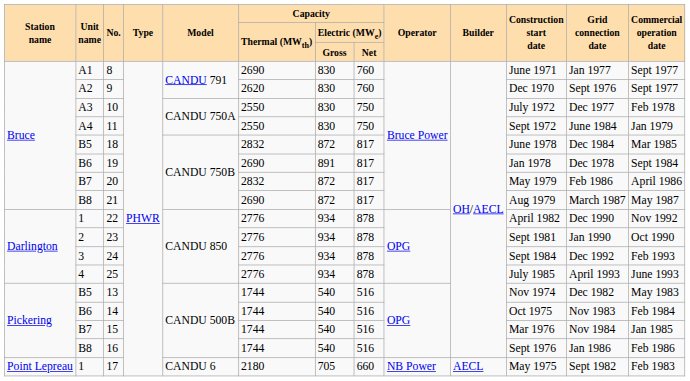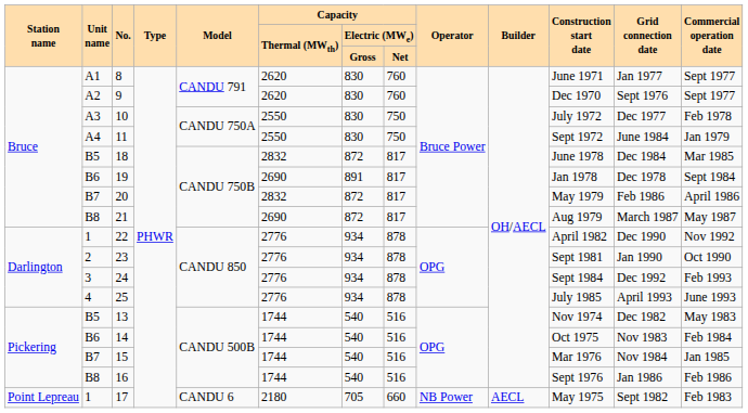 <table class="wikitable sortable">
 <tr>
 <th scope="row" rowspan="3" style="background:#FFDEAD;"><small>Station<br>name</small></th>
 <th scope="row" rowspan="3" style="background:#FFDEAD;"><small>Unit<br>name</small></th>
 <th scope="row" rowspan="3" style="background:#FFDEAD;"><small>No.</small></th>
 <th scope="row" rowspan="3" style="background:#FFDEAD;"><small>Type</small></th>
 <th scope="row" rowspan="3" style="background:#FFDEAD;"><small>Model</small></th>
 <th scope="col" colspan="3" style="background:#FFDEAD;"><small>Capacity</small></th>
 <th scope="row" rowspan="3" style="background:#FFDEAD;"><small>Operator</small></th>
 <th scope="row" rowspan="3" style="background:#FFDEAD;"><small>Builder</small></th>
 <th scope="row" rowspan="3" style="background:#FFDEAD;"><small>Construction<br>start<br>date</small></th>
 <th scope="row" rowspan="3" style="background:#FFDEAD;"><small>Grid<br>connection<br>date</small></th>
 <th scope="row" rowspan="3" style="background:#FFDEAD;"><small>Commercial<br>operation<br>date</small></th>
 </tr>
 <tr>
 <th rowspan="2" style="background:#FFDEAD;"><small>Thermal (MW<sub>th</sub>)</small></th>
 <th colspan="2" style="background:#FFDEAD;"><small>Electric (MW<sub>e</sub>)</small></th>
 </tr>
 <tr>
 <th style="background:#FFDEAD;"><small>Gross</small></th>
 <th style="background:#FFDEAD;"><small>Net</small></th>
 </tr>
 <tr>
 <td rowspan="8"><a href='#'>Bruce</a></td>
 <td>A1</td>
 <td>8</td>
 <td rowspan="17"><a href='#'>PHWR</a></td>
 <td rowspan="2"><a href='#'>CANDU</a> 791</td>
-<td>2690</td>
+<td>2620</td>
 <td>830</td>
 <td>760</td>
 <td rowspan="8"><a href='#'>Bruce Power</a></td>
 <td rowspan="16"><a href='#'>OH</a>/<a href='#'>AECL</a></td>
 <td>June 1971</td>
 <td>Jan 1977</td>
 <td>Sept 1977</td>
 </tr>
 <tr>
 <td>A2</td>
 <td>9</td>
 <td>2620</td>
 <td>830</td>
 <td>760</td>
 <td>Dec 1970</td>
 <td>Sept 1976</td>
 <td>Sept 1977</td>
 </tr>
 <tr>
 <td>A3</td>
 <td>10</td>
 <td rowspan="2">CANDU 750A</td>
 <td>2550</td>
 <td>830</td>
 <td>750</td>
 <td>July 1972</td>
 <td>Dec 1977</td>
 <td>Feb 1978</td>
 </tr>
 <tr>
 <td>A4</td>
 <td>11</td>
 <td>2550</td>
 <td>830</td>
 <td>750</td>
 <td>Sept 1972</td>
 <td>June 1984</td>
 <td>Jan 1979</td>
 </tr>
 <tr>
 <td>B5</td>
 <td>18</td>
 <td rowspan="4">CANDU 750B</td>
 <td>2832</td>
 <td>872</td>
 <td>817</td>
 <td>June 1978</td>
 <td>Dec 1984</td>
 <td>Mar 1985</td>
 </tr>
 <tr>
 <td>B6</td>
 <td>19</td>
 <td>2690</td>
 <td>891</td>
 <td>817</td>
 <td>Jan 1978</td>
 <td>Dec 1978</td>
 <td>Sept 1984</td>
 </tr>
 <tr>
 <td>B7</td>
 <td>20</td>
 <td>2832</td>
 <td>872</td>
 <td>817</td>
 <td>May 1979</td>
 <td>Feb 1986</td>
 <td>April 1986</td>
 </tr>
 <tr>
 <td>B8</td>
 <td>21</td>
 <td>2690</td>
 <td>872</td>
 <td>817</td>
 <td>Aug 1979</td>
 <td>March 1987</td>
 <td>May 1987</td>
 </tr>
 <tr>
 <td rowspan="4"><a href='#'>Darlington</a></td>
 <td>1</td>
 <td>22</td>
 <td rowspan="4">CANDU 850</td>
 <td>2776</td>
 <td>934</td>
 <td>878</td>
 <td rowspan="4"><a href='#'>OPG</a></td>
 <td>April 1982</td>
 <td>Dec 1990</td>
 <td>Nov 1992</td>
 </tr>
 <tr>
 <td>2</td>
 <td>23</td>
 <td>2776</td>
 <td>934</td>
 <td>878</td>
 <td>Sept 1981</td>
 <td>Jan 1990</td>
 <td>Oct 1990</td>
 </tr>
 <tr>
 <td>3</td>
 <td>24</td>
 <td>2776</td>
 <td>934</td>
 <td>878</td>
 <td>Sept 1984</td>
 <td>Dec 1992</td>
 <td>Feb 1993</td>
 </tr>
 <tr>
 <td>4</td>
 <td>25</td>
 <td>2776</td>
 <td>934</td>
 <td>878</td>
 <td>July 1985</td>
 <td>April 1993</td>
 <td>June 1993</td>
 </tr>
 <tr>
 <td rowspan="4"><a href='#'>Pickering</a></td>
 <td>B5</td>
 <td>13</td>
 <td rowspan="4">CANDU 500B</td>
 <td>1744</td>
 <td>540</td>
 <td>516</td>
 <td rowspan="4"><a href='#'>OPG</a></td>
 <td>Nov 1974</td>
 <td>Dec 1982</td>
 <td>May 1983</td>
 </tr>
 <tr>
 <td>B6</td>
 <td>14</td>
 <td>1744</td>
 <td>540</td>
 <td>516</td>
 <td>Oct 1975</td>
 <td>Nov 1983</td>
 <td>Feb 1984</td>
 </tr>
 <tr>
 <td>B7</td>
 <td>15</td>
 <td>1744</td>
 <td>540</td>
 <td>516</td>
 <td>Mar 1976</td>
 <td>Nov 1984</td>
 <td>Jan 1985</td>
 </tr>
 <tr>
 <td>B8</td>
 <td>16</td>
 <td>1744</td>
 <td>540</td>
 <td>516</td>
 <td>Sept 1976</td>
 <td>Jan 1986</td>
 <td>Feb 1986</td>
 </tr>
 <tr>
 <td><a href='#'>Point Lepreau</a></td>
 <td>1</td>
 <td>17</td>
 <td>CANDU 6</td>
 <td>2180</td>
 <td>705</td>
 <td>660</td>
 <td><a href='#'>NB Power</a></td>
 <td><a href='#'>AECL</a></td>
 <td>May 1975</td>
 <td>Sept 1982</td>
 <td>Feb 1983</td>
 </tr>
 </table>
